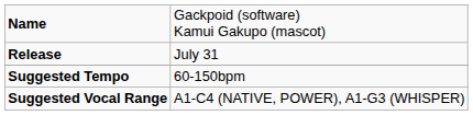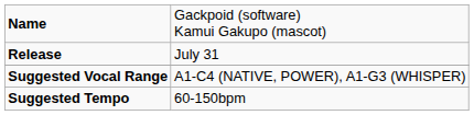 <table class="wikitable">
 <tr>
 <td><strong>Name</strong></td>
 <td>Gackpoid (software) <br>Kamui Gakupo (mascot)</td>
 </tr>
 <tr>
 <td><strong>Release</strong></td>
 <td>July 31</td>
 </tr>
 <tr>
 </tr>
 <tr>
+<td><strong>Suggested Vocal Range</strong></td>
+<td>A1-C4 (NATIVE, POWER), A1-G3 (WHISPER)</td>
+</tr>
+<tr>
 <td><strong>Suggested Tempo</strong></td>
 <td>60-150bpm</td>
 </tr>
-<tr>
-<td><strong>Suggested Vocal Range</strong></td>
-<td>A1-C4 (NATIVE, POWER), A1-G3 (WHISPER)</td>
-</tr>
 </table>
